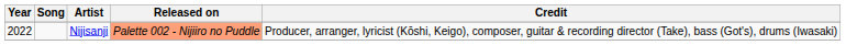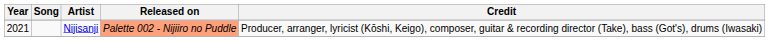 <table class="wikitable">
 <tr>
 <th>Year</th>
 <th>Song</th>
 <th>Artist</th>
 <th>Released on</th>
 <th>Credit</th>
 </tr>
 <tr style="font-size:smaller;">
 </tr>
 <tr>
-<td>2022</td>
+<td>2021</td>
 <td align="left"></td>
 <td align="left"><a href='#'>Nijisanji</a></td>
 <td align="left" style="background: lightsalmon;"><em>Palette 002 - Nijiiro no Puddle</em></td>
 <td align="left">Producer, arranger, lyricist (Kōshi, Keigo), composer, guitar & recording director (Take), bass (Got's), drums (Iwasaki)</td>
 </tr>
 <tr>
 </tr>
 </table>
